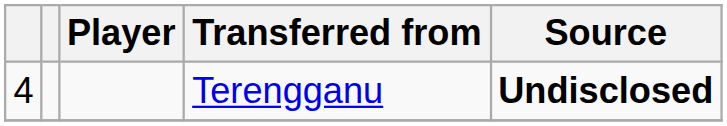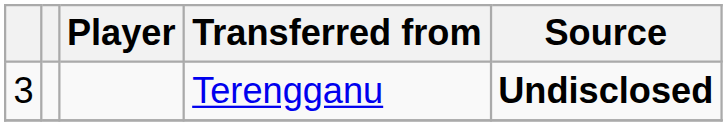 <table class="wikitable plainrowheaders sortable">
 <tr>
 <th></th>
 <th></th>
 <th scope=col>Player</th>
 <th>Transferred from</th>
 <th scope=col>Source</th>
 </tr>
 <tr>
-<td>4</td>
+<td>3</td>
 <td></td>
 <td></td>
 <td> <a href='#'>Terengganu</a></td>
 <td><strong>Undisclosed</strong></td>
 </tr>
 <tr>
 </tr>
 </table>
